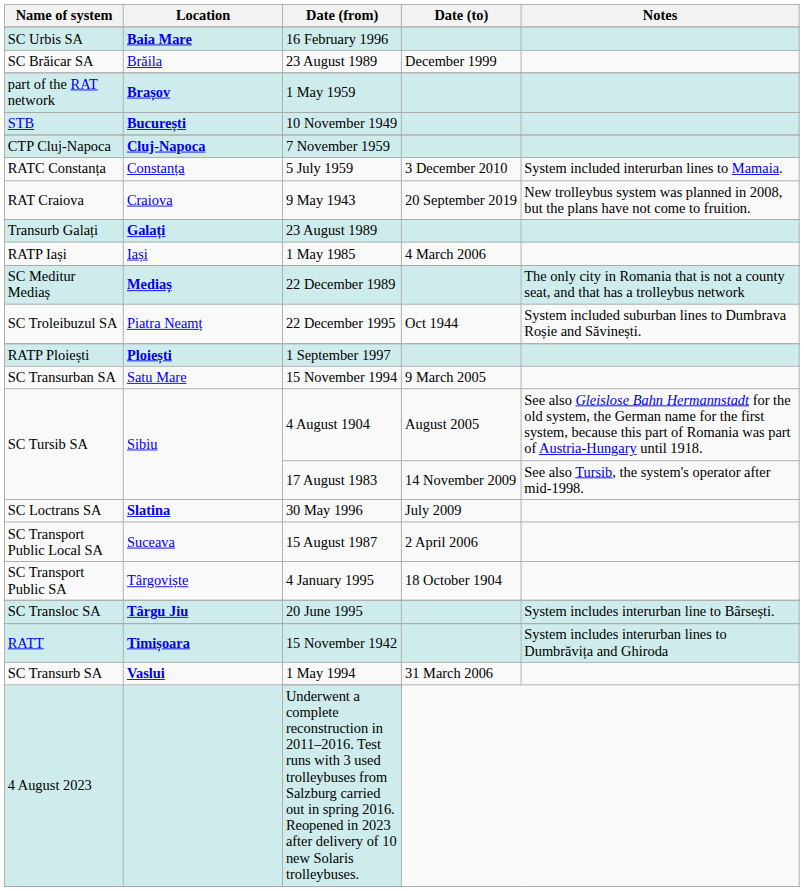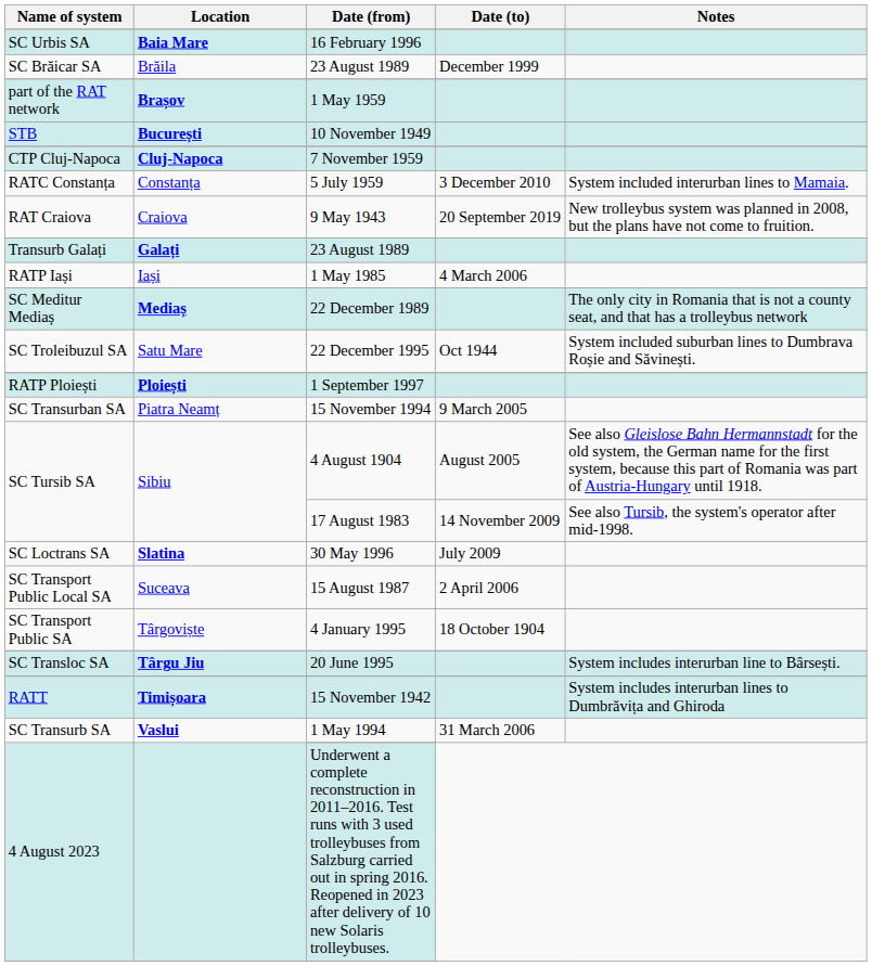 <table class="wikitable" width=100%>
 <tr>
 <th width=15%>Name of system</th>
 <th width=20%>Location</th>
 <th width=15%>Date (from)</th>
 <th width=15%>Date (to)</th>
 <th width=35%>Notes</th>
 </tr>
 <tr>
 </tr>
 <tr style="background:#CFECEC">
 <td>SC Urbis SA</td>
 <td><strong><a href='#'>Baia Mare</a></strong></td>
 <td>16 February 1996</td>
 <td> </td>
 <td> </td>
 </tr>
 <tr>
 <td>SC Brăicar SA</td>
 <td><a href='#'>Brăila</a></td>
 <td>23 August 1989</td>
 <td>December 1999</td>
 <td> </td>
 </tr>
 <tr>
 </tr>
 <tr style="background:#CFECEC">
 <td>part of the <a href='#'>RAT</a> network</td>
 <td><strong><a href='#'>Brașov</a></strong></td>
 <td>1 May 1959</td>
 <td> </td>
 <td> </td>
 </tr>
 <tr>
 </tr>
 <tr style="background:#CFECEC">
 <td><a href='#'>STB</a></td>
 <td><strong><a href='#'>București</a></strong></td>
 <td>10 November 1949</td>
 <td> </td>
 <td> </td>
 </tr>
 <tr>
 </tr>
 <tr style="background:#CFECEC">
 <td>CTP Cluj-Napoca</td>
 <td><strong><a href='#'>Cluj-Napoca</a></strong></td>
 <td>7 November 1959</td>
 <td> </td>
 <td> </td>
 </tr>
 <tr>
 <td>RATC Constanța</td>
 <td><a href='#'>Constanța</a></td>
 <td>5 July 1959</td>
 <td>3 December 2010</td>
 <td>System included interurban lines to <a href='#'>Mamaia</a>.</td>
 </tr>
 <tr>
 <td>RAT Craiova</td>
 <td><a href='#'>Craiova</a></td>
 <td>9 May 1943</td>
 <td>20 September 2019</td>
 <td>New trolleybus system was planned in 2008, but the plans have not come to fruition.</td>
 </tr>
 <tr>
 </tr>
 <tr style="background:#CFECEC">
 <td>Transurb Galați</td>
 <td><strong><a href='#'>Galați</a></strong></td>
 <td>23 August 1989</td>
 <td> </td>
 <td> </td>
 </tr>
 <tr>
 <td>RATP Iași</td>
 <td><a href='#'>Iași</a></td>
 <td>1 May 1985</td>
 <td>4 March 2006</td>
 <td> </td>
 </tr>
 <tr>
 </tr>
 <tr style="background:#CFECEC">
 <td>SC Meditur Mediaș</td>
 <td><strong><a href='#'>Mediaș</a></strong></td>
 <td>22 December 1989</td>
 <td> </td>
 <td>The only city in Romania that is not a county seat, and that has a trolleybus network</td>
 </tr>
 <tr>
 <td>SC Troleibuzul SA</td>
-<td><a href='#'>Piatra Neamț</a></td>
+<td><a href='#'>Satu Mare</a></td>
 <td>22 December 1995</td>
 <td>Oct 1944</td>
 <td>System included suburban lines to Dumbrava Roșie and Săvinești.</td>
 </tr>
 <tr>
 </tr>
 <tr style="background:#CFECEC">
 <td>RATP Ploiești</td>
 <td><strong><a href='#'>Ploiești</a></strong></td>
 <td>1 September 1997</td>
 <td> </td>
 <td> </td>
 </tr>
 <tr>
 <td>SC Transurban SA</td>
-<td><a href='#'>Satu Mare</a></td>
+<td><a href='#'>Piatra Neamț</a></td>
 <td>15 November 1994</td>
 <td>9 March 2005</td>
 <td> </td>
 </tr>
 <tr>
 <td rowspan="2">SC Tursib SA</td>
 <td rowspan="2"><a href='#'>Sibiu</a></td>
 <td>4 August 1904</td>
 <td>August 2005</td>
 <td>See also <em><a href='#'>Gleislose Bahn Hermannstadt</a></em>  for the old system, the German name for the first system, because this part of Romania was part of <a href='#'>Austria-Hungary</a> until 1918.</td>
 </tr>
 <tr>
 <td>17 August 1983</td>
 <td>14 November 2009</td>
 <td>See also <a href='#'>Tursib</a>, the system's operator after mid-1998.</td>
 </tr>
 <tr>
 <td>SC Loctrans SA</td>
 <td><strong><a href='#'>Slatina</a></strong></td>
 <td>30 May 1996</td>
 <td>July 2009</td>
 <td> </td>
 </tr>
 <tr>
 <td>SC Transport Public Local SA</td>
 <td><a href='#'>Suceava</a></td>
 <td>15 August 1987</td>
 <td>2 April 2006</td>
 <td> </td>
 </tr>
 <tr>
 <td>SC Transport Public SA</td>
 <td><a href='#'>Târgoviște</a></td>
 <td>4 January 1995</td>
 <td>18 October 1904</td>
 <td> </td>
 </tr>
 <tr>
 </tr>
 <tr style="background:#CFECEC">
 <td>SC Transloc SA</td>
 <td><strong><a href='#'>Târgu Jiu</a></strong></td>
 <td>20 June 1995</td>
 <td> </td>
 <td>System includes interurban line to Bârsești.</td>
 </tr>
 <tr>
 </tr>
 <tr style="background:#CFECEC">
 <td><a href='#'>RATT</a></td>
 <td><strong><a href='#'>Timișoara</a></strong></td>
 <td>15 November 1942</td>
 <td> </td>
 <td>System includes interurban lines to Dumbrăvița and Ghiroda</td>
 </tr>
 <tr>
 <td rowspan="2">SC Transurb SA</td>
 <td rowspan="2"><strong><a href='#'>Vaslui</a></strong></td>
 <td>1 May 1994</td>
 <td>31 March 2006</td>
 <td> </td>
 </tr>
 <tr>
 </tr>
 <tr style="background:#CFECEC">
 <td>4 August 2023</td>
 <td> </td>
 <td>Underwent a complete reconstruction in 2011–2016. Test runs with 3 used trolleybuses from Salzburg carried out in spring 2016. Reopened in 2023 after delivery of 10 new Solaris trolleybuses.</td>
 </tr>
 <tr>
 </tr>
 </table>
